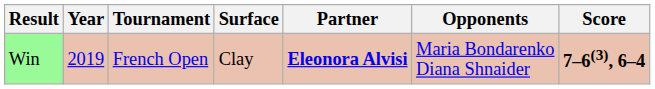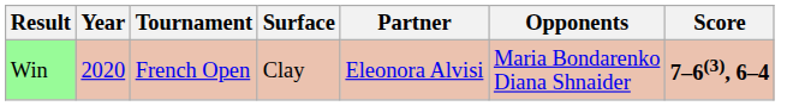 <table class="sortable wikitable">
 <tr>
 <th>Result</th>
 <th>Year</th>
 <th>Tournament</th>
 <th>Surface</th>
 <th>Partner</th>
 <th>Opponents</th>
 <th>Score</th>
 </tr>
 <tr bgcolor=#ebc2af>
 <td style="background:#98fb98;">Win</td>
-<td><a href='#'>2019</a></td>
+<td><a href='#'>2020</a></td>
 <td><a href='#'>French Open</a></td>
 <td>Clay</td>
-<td><strong> <a href='#'>Eleonora Alvisi</a></strong></td>
+<td> <a href='#'>Eleonora Alvisi</a></td>
 <td> <a href='#'>Maria Bondarenko</a> <br>  <a href='#'>Diana Shnaider</a></td>
 <td><strong>7–6<sup>(3)</sup>, 6–4</strong></td>
 </tr>
 </table>
